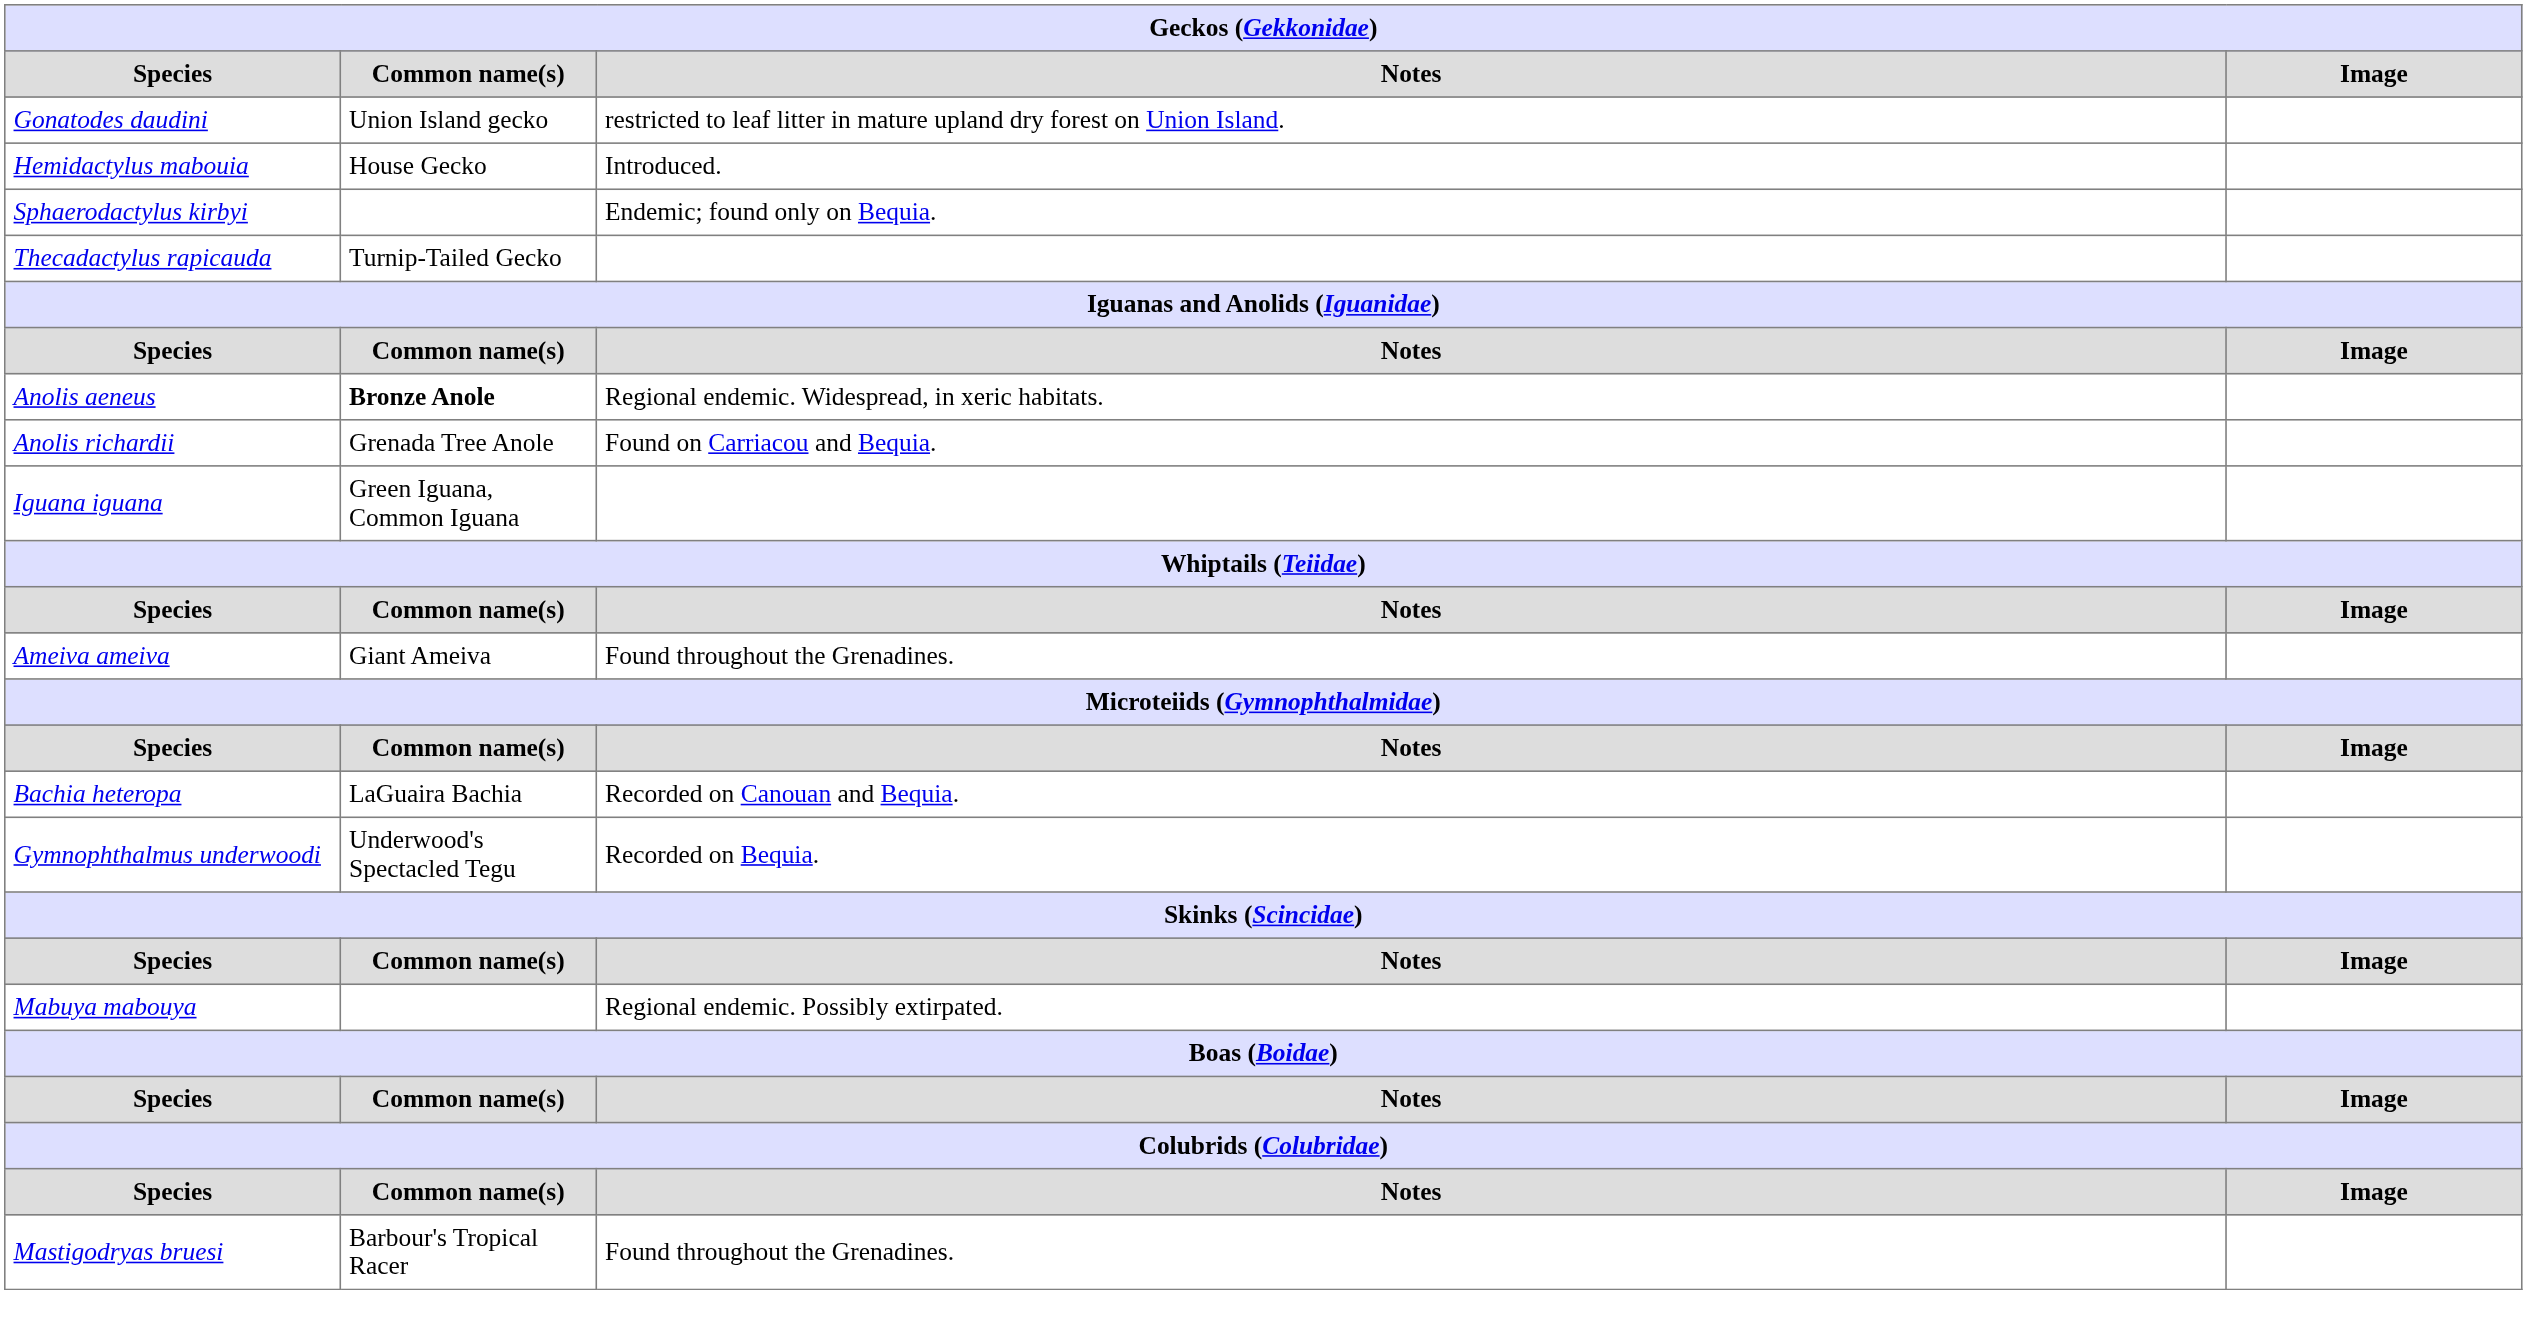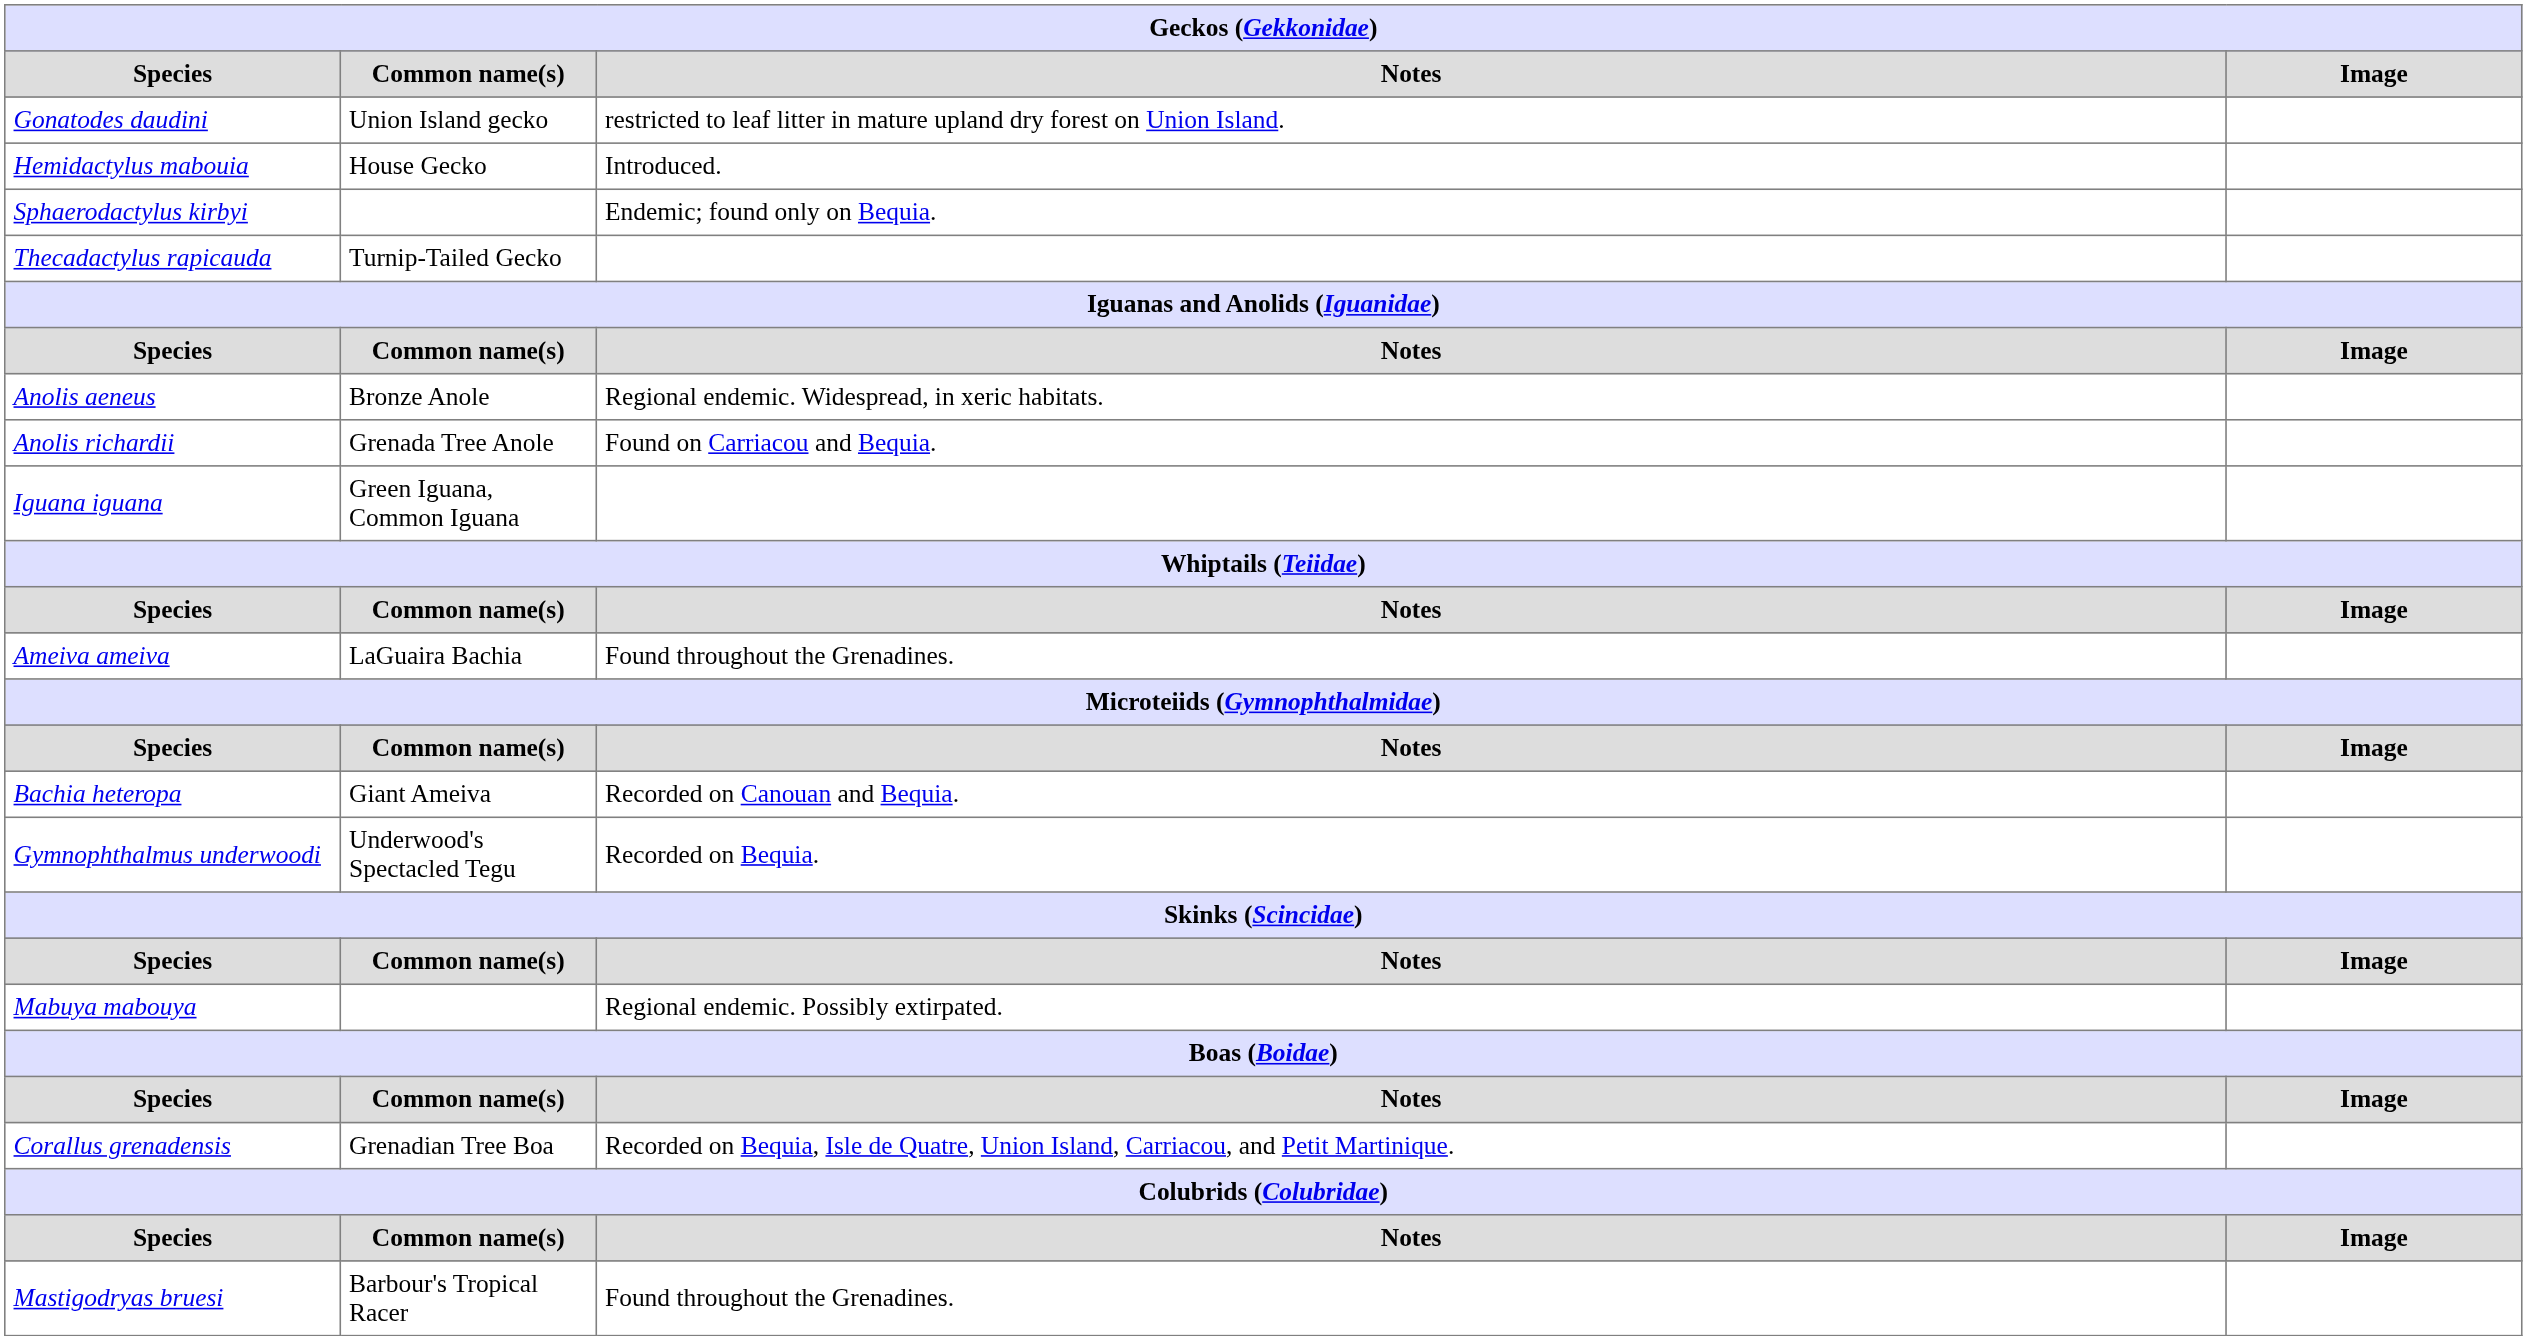 <table border=1 style="border-collapse:collapse;" cellpadding=5 width=100%>
 <tr>
 <th colspan=4 bgcolor=#DDDFFF>Geckos (<em><a href='#'>Gekkonidae</a></em>)</th>
 </tr>
 <tr bgcolor=#DDDDDD align=center>
 <th width=200px>Species</th>
 <th width=150px>Common name(s)</th>
 <th>Notes</th>
 <th width=175px>Image</th>
 </tr>
 <tr>
 <td><em><a href='#'>Gonatodes daudini</a></em> </td>
 <td>Union Island gecko</td>
 <td>restricted to leaf litter in mature upland dry forest on <a href='#'>Union Island</a>.</td>
 <td></td>
 </tr>
 <tr>
 <td><em><a href='#'>Hemidactylus mabouia</a></em></td>
 <td>House Gecko</td>
 <td>Introduced.</td>
 <td></td>
 </tr>
 <tr>
 <td><em><a href='#'>Sphaerodactylus kirbyi</a></em></td>
 <td></td>
 <td>Endemic; found only on <a href='#'>Bequia</a>.</td>
 <td></td>
 </tr>
 <tr>
 <td><em><a href='#'>Thecadactylus rapicauda</a></em></td>
 <td>Turnip-Tailed Gecko</td>
 <td></td>
 <td align=center></td>
 </tr>
 <tr>
 <th colspan=4 bgcolor=#DDDFFF>Iguanas and Anolids (<em><a href='#'>Iguanidae</a></em>)</th>
 </tr>
 <tr bgcolor=#DDDDDD align=center>
 <th width=200px>Species</th>
 <th width=150px>Common name(s)</th>
 <th>Notes</th>
 <th width=175px>Image</th>
 </tr>
 <tr>
 <td><em><a href='#'>Anolis aeneus</a></em></td>
-<td><strong>Bronze Anole</strong></td>
+<td>Bronze Anole</td>
 <td>Regional endemic.  Widespread, in xeric habitats.</td>
 <td></td>
 </tr>
 <tr>
 <td><em><a href='#'>Anolis richardii</a></em></td>
 <td>Grenada Tree Anole</td>
 <td>Found on <a href='#'>Carriacou</a> and <a href='#'>Bequia</a>.</td>
 <td></td>
 </tr>
 <tr>
 <td><em><a href='#'>Iguana iguana</a></em></td>
 <td>Green Iguana, Common Iguana</td>
 <td></td>
 <td></td>
 </tr>
 <tr>
 <th colspan=4 bgcolor=#DDDFFF>Whiptails (<em><a href='#'>Teiidae</a></em>)</th>
 </tr>
 <tr bgcolor=#DDDDDD align=center>
 <th width=200px>Species</th>
 <th width=150px>Common name(s)</th>
 <th>Notes</th>
 <th width=175px>Image</th>
 </tr>
 <tr>
 <td><em><a href='#'>Ameiva ameiva</a></em></td>
-<td>Giant Ameiva</td>
+<td>LaGuaira Bachia</td>
 <td>Found throughout the Grenadines.</td>
 <td></td>
 </tr>
 <tr>
 <th colspan=4 bgcolor=#DDDFFF>Microteiids (<em><a href='#'>Gymnophthalmidae</a></em>)</th>
 </tr>
 <tr bgcolor=#DDDDDD align=center>
 <th width=200px>Species</th>
 <th width=150px>Common name(s)</th>
 <th>Notes</th>
 <th width=175px>Image</th>
 </tr>
 <tr>
 <td><em><a href='#'>Bachia heteropa</a></em></td>
-<td>LaGuaira Bachia</td>
+<td>Giant Ameiva</td>
 <td>Recorded on <a href='#'>Canouan</a> and <a href='#'>Bequia</a>.</td>
 <td></td>
 </tr>
 <tr>
 <td><em><a href='#'>Gymnophthalmus underwoodi</a></em></td>
 <td>Underwood's Spectacled Tegu</td>
 <td>Recorded on <a href='#'>Bequia</a>.</td>
 <td></td>
 </tr>
 <tr>
 <th colspan=4 bgcolor=#DDDFFF>Skinks (<em><a href='#'>Scincidae</a></em>)</th>
 </tr>
 <tr bgcolor=#DDDDDD align=center>
 <th width=200px>Species</th>
 <th width=150px>Common name(s)</th>
 <th>Notes</th>
 <th width=175px>Image</th>
 </tr>
 <tr>
 <td><em><a href='#'>Mabuya mabouya</a></em></td>
 <td></td>
 <td>Regional endemic.  Possibly extirpated.</td>
 <td></td>
 </tr>
 <tr>
 <th colspan=4 bgcolor=#DDDFFF>Boas (<em><a href='#'>Boidae</a></em>)</th>
 </tr>
 <tr bgcolor=#DDDDDD align=center>
 <th width=200px>Species</th>
 <th width=150px>Common name(s)</th>
 <th>Notes</th>
 <th width=175px>Image</th>
 </tr>
 <tr>
+<td><em><a href='#'>Corallus grenadensis</a></em></td>
+<td>Grenadian Tree Boa</td>
+<td>Recorded on <a href='#'>Bequia</a>, <a href='#'>Isle de Quatre</a>, <a href='#'>Union Island</a>, <a href='#'>Carriacou</a>, and <a href='#'>Petit Martinique</a>.</td>
+<td></td>
+</tr>
+<tr>
 <th colspan=4 bgcolor=#DDDFFF>Colubrids (<em><a href='#'>Colubridae</a></em>)</th>
 </tr>
 <tr bgcolor=#DDDDDD align=center>
 <th width=200px>Species</th>
 <th width=150px>Common name(s)</th>
 <th>Notes</th>
 <th width=175px>Image</th>
 </tr>
 <tr>
 <td><em><a href='#'>Mastigodryas bruesi</a></em></td>
 <td>Barbour's Tropical Racer</td>
 <td>Found throughout the Grenadines.</td>
 <td></td>
 </tr>
 </table>
